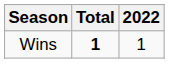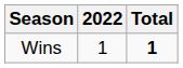 <table class=wikitable>
 <tr>
 <th>Season</th>
+<th>2022</th>
 <th>Total</th>
-<th>2022</th>
 </tr>
 <tr align=center>
 <td>Wins</td>
+<td>1</td>
 <td><strong>1</strong></td>
-<td>1</td>
 </tr>
 </table>
